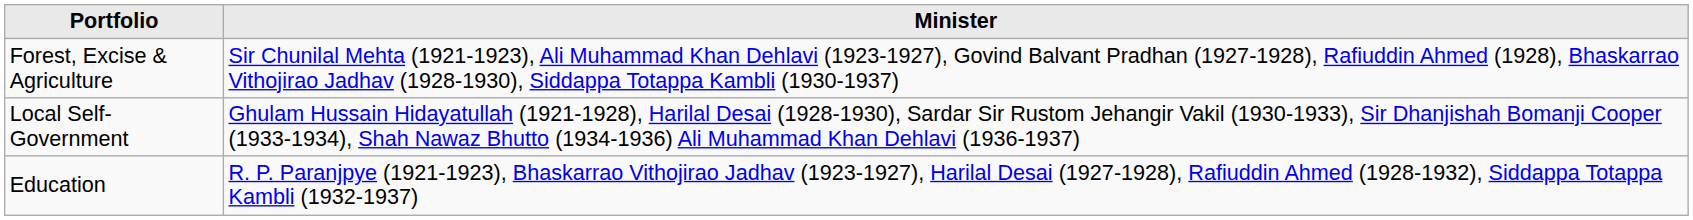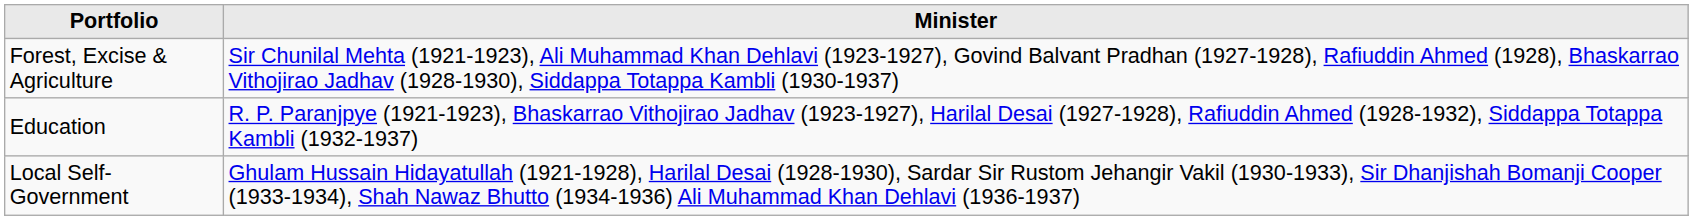 <table class="wikitable">
 <tr>
 <th style="background-color:#E9E9E9" align=left valign=top>Portfolio</th>
 <th style="background-color:#E9E9E9" align=left>Minister</th>
 </tr>
 <tr>
 <td align=left>Forest, Excise & Agriculture</td>
 <td align=left><a href='#'>Sir Chunilal Mehta</a> (1921-1923), <a href='#'>Ali Muhammad Khan Dehlavi</a> (1923-1927), Govind Balvant Pradhan (1927-1928), <a href='#'>Rafiuddin Ahmed</a> (1928), <a href='#'>Bhaskarrao Vithojirao Jadhav</a> (1928-1930), <a href='#'>Siddappa Totappa Kambli</a> (1930-1937)</td>
 </tr>
 <tr>
+<td align=left>Education</td>
+<td align=left><a href='#'>R. P. Paranjpye</a> (1921-1923), <a href='#'>Bhaskarrao Vithojirao Jadhav</a> (1923-1927), <a href='#'>Harilal Desai</a> (1927-1928), <a href='#'>Rafiuddin Ahmed</a> (1928-1932), <a href='#'>Siddappa Totappa Kambli</a> (1932-1937)</td>
+</tr>
+<tr>
 <td align=left>Local Self-Government</td>
 <td align=left><a href='#'>Ghulam Hussain Hidayatullah</a> (1921-1928), <a href='#'>Harilal Desai</a> (1928-1930), Sardar Sir Rustom Jehangir Vakil (1930-1933), <a href='#'>Sir Dhanjishah Bomanji Cooper</a> (1933-1934), <a href='#'>Shah Nawaz Bhutto</a> (1934-1936) <a href='#'>Ali Muhammad Khan Dehlavi</a> (1936-1937)</td>
 </tr>
-<tr>
-<td align=left>Education</td>
-<td align=left><a href='#'>R. P. Paranjpye</a> (1921-1923), <a href='#'>Bhaskarrao Vithojirao Jadhav</a> (1923-1927), <a href='#'>Harilal Desai</a> (1927-1928), <a href='#'>Rafiuddin Ahmed</a> (1928-1932), <a href='#'>Siddappa Totappa Kambli</a> (1932-1937)</td>
-</tr>
 </table>
